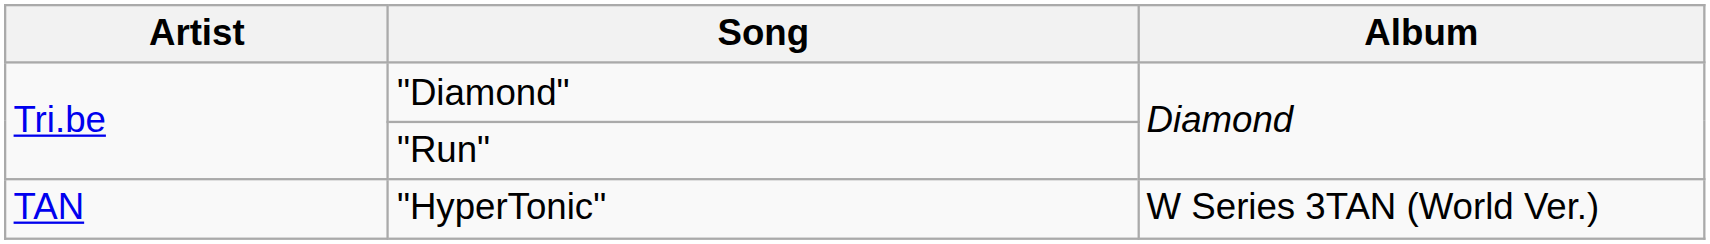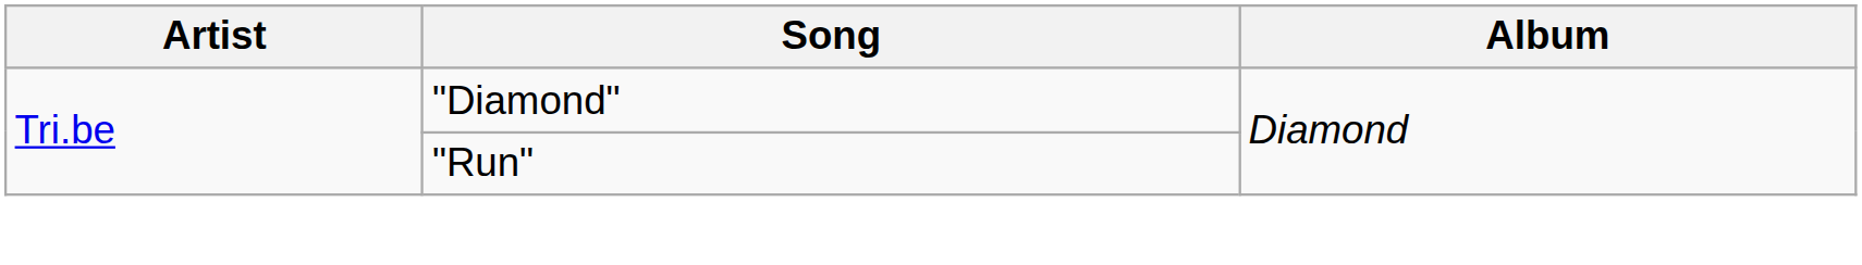 <table class="wikitable">
 <tr>
 <th style="width:10em">Artist</th>
 <th style="width:20em">Song</th>
 <th style="width:15em">Album</th>
 </tr>
 <tr>
 <td rowspan="2"><a href='#'>Tri.be</a></td>
 <td>"Diamond"</td>
 <td rowspan="2"><em>Diamond</em></td>
 </tr>
 <tr>
 <td>"Run"</td>
 </tr>
-<tr>
-<td><a href='#'>TAN</a></td>
-<td>"HyperTonic"</td>
-<td>W Series 3TAN (World Ver.)</td>
-</tr>
 </table>
